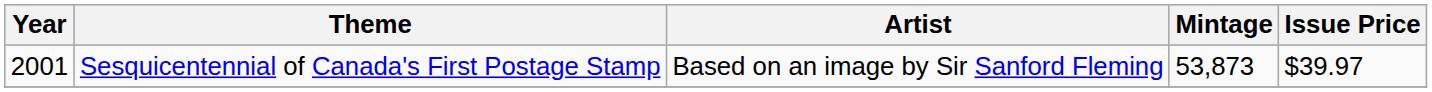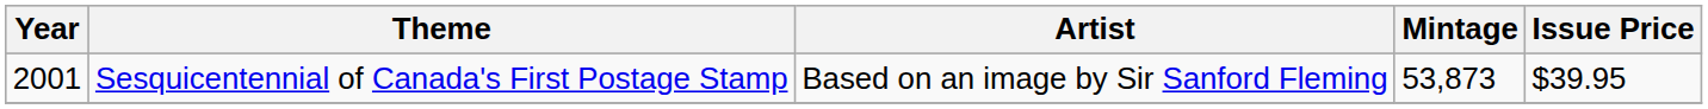 <table class="wikitable">
 <tr>
 <th>Year</th>
 <th>Theme</th>
 <th>Artist</th>
 <th>Mintage</th>
 <th>Issue Price</th>
 </tr>
 <tr>
 <td>2001</td>
 <td><a href='#'>Sesquicentennial</a> of <a href='#'>Canada's First Postage Stamp</a></td>
 <td>Based on an image by Sir <a href='#'>Sanford Fleming</a></td>
 <td>53,873</td>
-<td>$39.97</td>
+<td>$39.95</td>
 </tr>
 <tr>
 </tr>
 </table>
